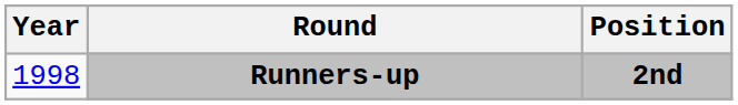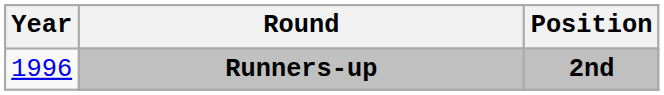 <table class="wikitable" style="text-align: center; font-size:90%">
 <tr>
 <th>Year</th>
 <th style="width:200px">Round</th>
 <th>Position</th>
 </tr>
 <tr>
-<td><a href='#'>1998</a></td>
+<td><a href='#'>1996</a></td>
 <td bgcolor=Silver><strong>Runners-up</strong></td>
 <td bgcolor=Silver><strong>2nd</strong></td>
 </tr>
 </table>
